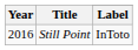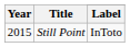 <table class="wikitable plainrowheaders" style="text-align:center;">
 <tr>
 <th scope="col" rowspan="2">Year</th>
 <th scope="col" rowspan="2">Title</th>
 </tr>
 <tr Still Point>
 <th scope="col" colspan="2">Label</th>
 </tr>
 <tr>
-<td>2016</td>
+<td>2015</td>
 <td ! scope="row"><em>Still Point</em></td>
 <td>InToto</td>
 </tr>
 </table>
